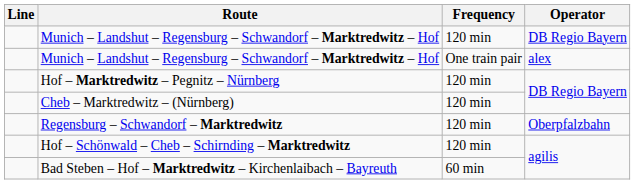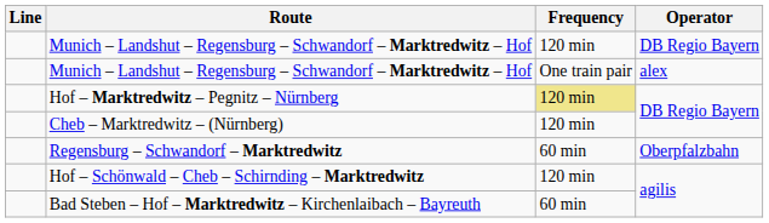 <table class="wikitable">
 <tr>
 <th>Line</th>
 <th>Route</th>
 <th>Frequency</th>
 <th>Operator</th>
 </tr>
 <tr>
 <td align="center"></td>
 <td><a href='#'>Munich</a> – <a href='#'>Landshut</a> – <a href='#'>Regensburg</a> – <a href='#'>Schwandorf</a> – <strong>Marktredwitz</strong> – <a href='#'>Hof</a></td>
 <td>120 min</td>
 <td><a href='#'>DB Regio Bayern</a></td>
 </tr>
 <tr>
 <td align="center"></td>
 <td><a href='#'>Munich</a> – <a href='#'>Landshut</a> – <a href='#'>Regensburg</a> – <a href='#'>Schwandorf</a> – <strong>Marktredwitz</strong> – <a href='#'>Hof</a></td>
 <td>One train pair</td>
 <td><a href='#'>alex</a></td>
 </tr>
 <tr>
 <td></td>
 <td>Hof – <strong>Marktredwitz</strong> – Pegnitz – <a href='#'>Nürnberg</a></td>
-<td>120 min</td>
+<td style="background: khaki;">120 min</td>
 <td rowspan="2"><a href='#'>DB Regio Bayern</a></td>
 </tr>
 <tr>
 <td></td>
 <td><a href='#'>Cheb</a> – Marktredwitz – (Nürnberg)</td>
 <td>120 min</td>
 </tr>
 <tr>
 <td align="center"></td>
 <td><a href='#'>Regensburg</a> – <a href='#'>Schwandorf</a> – <strong>Marktredwitz</strong></td>
-<td>120 min</td>
+<td>60 min</td>
 <td><a href='#'>Oberpfalzbahn</a></td>
 </tr>
 <tr>
 <td align="center"></td>
 <td>Hof – <a href='#'>Schönwald</a> – <a href='#'>Cheb</a> – <a href='#'>Schirnding</a> – <strong>Marktredwitz</strong></td>
 <td>120 min</td>
 <td rowspan="2"><a href='#'>agilis</a></td>
 </tr>
 <tr>
 <td align="center"></td>
 <td>Bad Steben – Hof – <strong>Marktredwitz</strong> – Kirchenlaibach – <a href='#'>Bayreuth</a></td>
 <td>60 min</td>
 </tr>
 </table>
